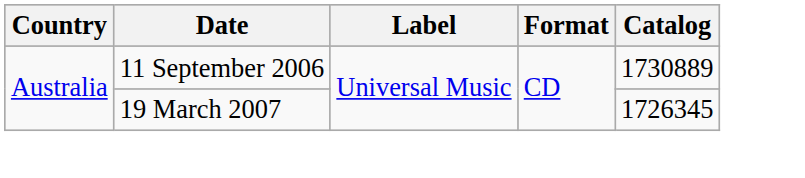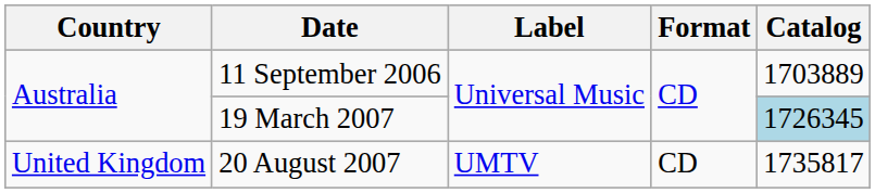 <table class="wikitable">
 <tr>
 <th>Country</th>
 <th>Date</th>
 <th>Label</th>
 <th>Format</th>
 <th>Catalog</th>
 </tr>
 <tr>
 <td align="left" rowspan="2"><a href='#'>Australia</a></td>
 <td>11 September 2006</td>
 <td align="left" rowspan="2"><a href='#'>Universal Music</a></td>
 <td align="left" rowspan="2"><a href='#'>CD</a></td>
-<td>1730889</td>
+<td>1703889</td>
 </tr>
 <tr>
 <td>19 March 2007</td>
-<td>1726345</td>
+<td style="background: lightblue;">1726345</td>
+</tr>
+<tr>
+<td><a href='#'>United Kingdom</a></td>
+<td>20 August 2007</td>
+<td><a href='#'>UMTV</a></td>
+<td>CD</td>
+<td>1735817</td>
 </tr>
 </table>
